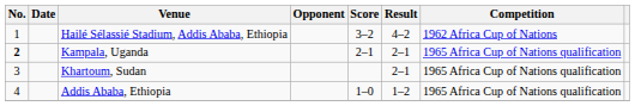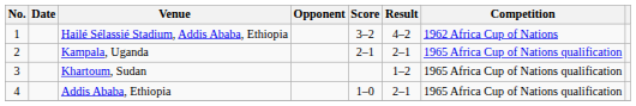 <table class="wikitable sortable">
 <tr>
 <th scope="col">No.</th>
 <th scope="col">Date</th>
 <th scope="col">Venue</th>
 <th scope="col">Opponent</th>
 <th scope="col">Score</th>
 <th scope="col">Result</th>
 <th scope="col">Competition</th>
 <th scope="col" class="unsortable"></th>
 </tr>
 <tr>
 <td align="center">1</td>
 <td></td>
 <td><a href='#'>Hailé Sélassié Stadium</a>, <a href='#'>Addis Ababa</a>, Ethiopia</td>
 <td></td>
 <td align="center">3–2</td>
 <td align="center">4–2</td>
 <td><a href='#'>1962 Africa Cup of Nations</a></td>
 <td></td>
 </tr>
 <tr>
-<td align="center"><strong>2</strong></td>
+<td align="center">2</td>
 <td></td>
 <td><a href='#'>Kampala</a>, Uganda</td>
 <td></td>
 <td align="center">2–1</td>
 <td align="center">2–1</td>
 <td><a href='#'>1965 Africa Cup of Nations qualification</a></td>
 <td></td>
 </tr>
 <tr>
 <td align="center">3</td>
 <td></td>
 <td><a href='#'>Khartoum</a>, Sudan</td>
 <td></td>
 <td align="center"></td>
-<td align="center">2–1</td>
+<td align="center">1–2</td>
 <td>1965 Africa Cup of Nations qualification</td>
 <td></td>
 </tr>
 <tr>
 <td align="center">4</td>
 <td></td>
 <td><a href='#'>Addis Ababa</a>, Ethiopia</td>
 <td></td>
 <td align="center">1–0</td>
-<td align="center">1–2</td>
+<td align="center">2–1</td>
 <td>1965 Africa Cup of Nations qualification</td>
 <td></td>
 </tr>
 <tr>
 </tr>
 </table>
